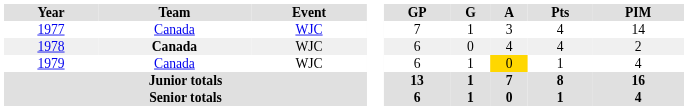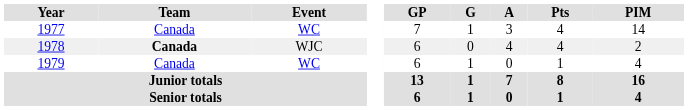 <table border="0" cellpadding="1" cellspacing="0" style="text-align:center; width:50em">
 <tr ALIGN="center" bgcolor="#e0e0e0">
 <th>Year</th>
 <th>Team</th>
 <th>Event</th>
 <th rowspan="99" bgcolor="#ffffff"> </th>
 <th>GP</th>
 <th>G</th>
 <th>A</th>
 <th>Pts</th>
 <th>PIM</th>
 </tr>
 <tr>
 <td><a href='#'>1977</a></td>
 <td><a href='#'>Canada</a></td>
-<td><a href='#'>WJC</a></td>
+<td><a href='#'>WC</a></td>
 <td>7</td>
 <td>1</td>
 <td>3</td>
 <td>4</td>
 <td>14</td>
 </tr>
 <tr bgcolor="#f0f0f0">
 <td><a href='#'>1978</a></td>
 <td><strong>Canada</strong></td>
 <td>WJC</td>
 <td>6</td>
 <td>0</td>
 <td>4</td>
 <td>4</td>
 <td>2</td>
 </tr>
 <tr>
 <td><a href='#'>1979</a></td>
 <td><a href='#'>Canada</a></td>
-<td>WJC</td>
+<td><a href='#'>WC</a></td>
 <td>6</td>
 <td>1</td>
-<td style="background: gold;">0</td>
+<td>0</td>
 <td>1</td>
 <td>4</td>
 </tr>
 <tr bgcolor="#e0e0e0">
 <th colspan=3>Junior totals</th>
 <th>13</th>
 <th>1</th>
 <th>7</th>
 <th>8</th>
 <th>16</th>
 </tr>
 <tr bgcolor="#e0e0e0">
 <th colspan=3>Senior totals</th>
 <th>6</th>
 <th>1</th>
 <th>0</th>
 <th>1</th>
 <th>4</th>
 </tr>
 </table>
